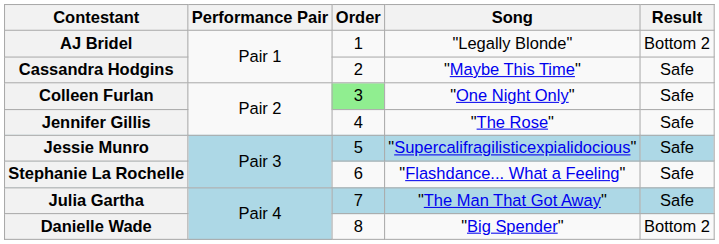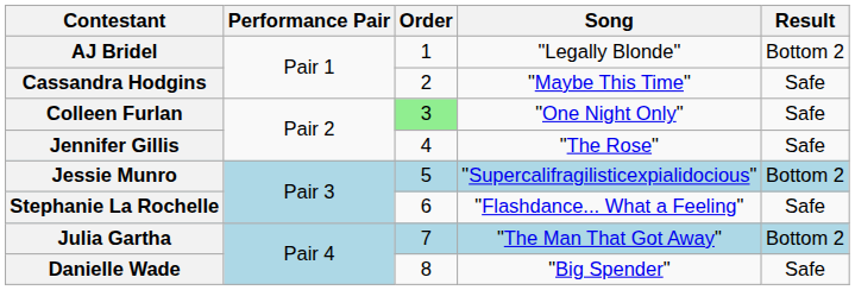 <table class="wikitable plainrowheaders" style="text-align:center;">
 <tr>
 <th scope="col">Contestant</th>
 <th scope="col">Performance Pair</th>
 <th scope="col">Order</th>
 <th scope="col">Song</th>
 <th scope="col">Result</th>
 </tr>
 <tr>
 <th scope="row">AJ Bridel</th>
 <td rowspan="2">Pair 1</td>
 <td>1</td>
 <td>"Legally Blonde"</td>
 <td>Bottom 2</td>
 </tr>
 <tr>
 <th scope="row">Cassandra Hodgins</th>
 <td>2</td>
 <td>"<a href='#'>Maybe This Time</a>"</td>
 <td>Safe</td>
 </tr>
 <tr>
 <th scope="row">Colleen Furlan</th>
 <td rowspan="2">Pair 2</td>
 <td style="background: lightgreen;">3</td>
 <td>"<a href='#'>One Night Only</a>"</td>
 <td>Safe</td>
 </tr>
 <tr>
 <th scope="row">Jennifer Gillis</th>
 <td>4</td>
 <td>"<a href='#'>The Rose</a>"</td>
 <td>Safe</td>
 </tr>
 <tr style="background:lightblue;">
 <th scope="row">Jessie Munro</th>
 <td rowspan="2">Pair 3</td>
 <td>5</td>
 <td>"<a href='#'>Supercalifragilisticexpialidocious</a>"</td>
-<td>Safe</td>
+<td>Bottom 2</td>
 </tr>
 <tr>
 <th scope="row">Stephanie La Rochelle</th>
 <td>6</td>
 <td>"<a href='#'>Flashdance... What a Feeling</a>"</td>
 <td>Safe</td>
 </tr>
 <tr style="background:lightblue;">
 <th scope="row">Julia Gartha</th>
 <td rowspan="2">Pair 4</td>
 <td>7</td>
 <td>"<a href='#'>The Man That Got Away</a>"</td>
-<td>Safe</td>
+<td>Bottom 2</td>
 </tr>
 <tr>
 <th scope="row">Danielle Wade</th>
 <td>8</td>
 <td>"<a href='#'>Big Spender</a>"</td>
-<td>Bottom 2</td>
+<td>Safe</td>
 </tr>
 </table>
